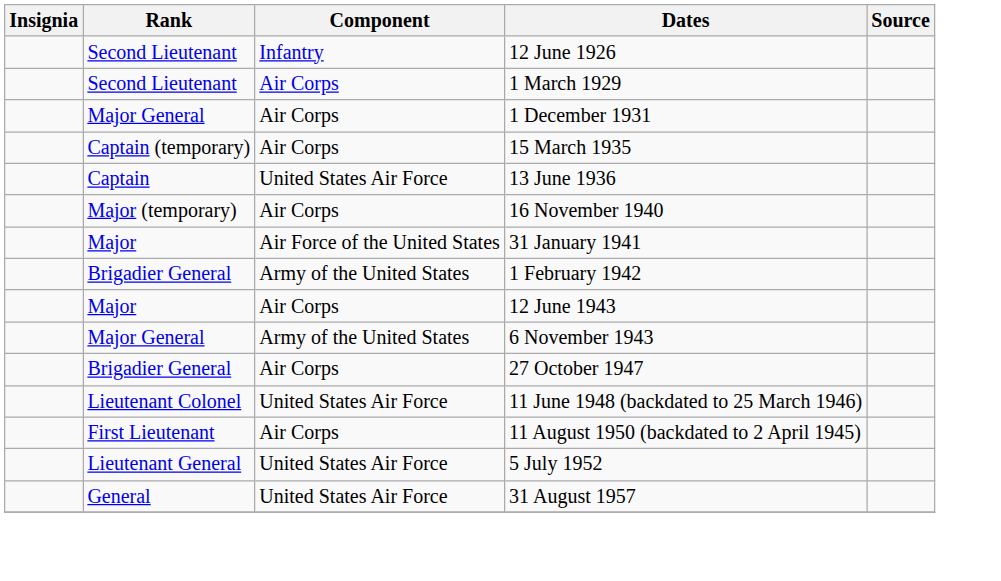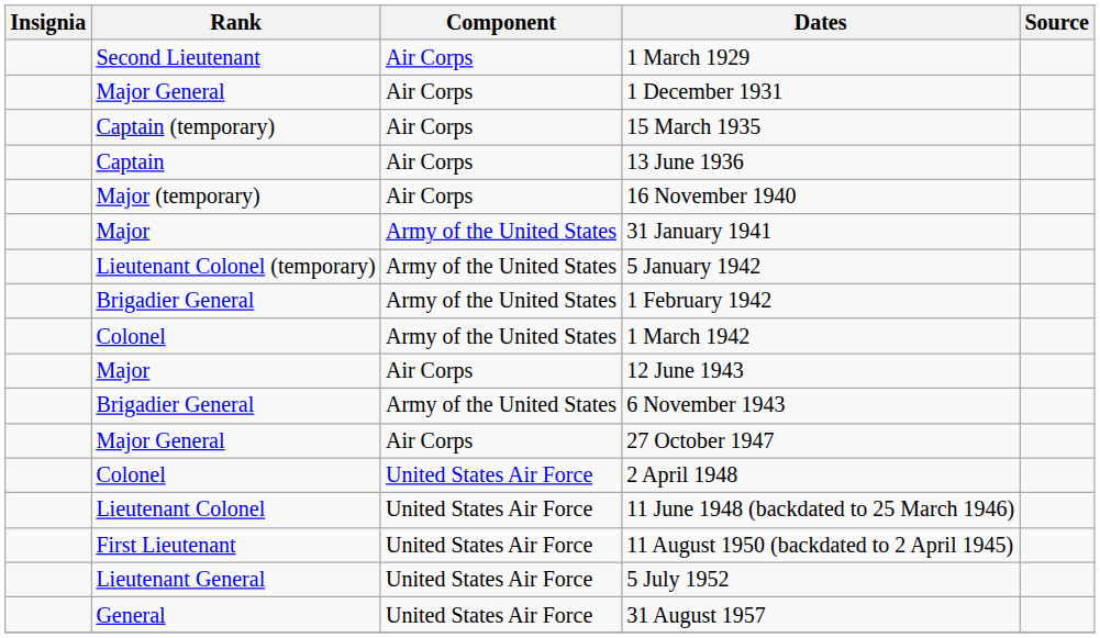 <table class="wikitable">
 <tr>
 <th>Insignia</th>
 <th>Rank</th>
 <th>Component</th>
 <th>Dates</th>
 <th>Source</th>
-</tr>
-<tr>
-<td align=center></td>
-<td><a href='#'>Second Lieutenant</a></td>
-<td><a href='#'>Infantry</a></td>
-<td>12 June 1926</td>
-<td></td>
 </tr>
 <tr>
 <td align=center></td>
 <td><a href='#'>Second Lieutenant</a></td>
 <td><a href='#'>Air Corps</a></td>
 <td>1 March 1929</td>
 <td></td>
 </tr>
 <tr>
 <td align=center></td>
 <td><a href='#'>Major General</a></td>
 <td>Air Corps</td>
 <td>1 December 1931</td>
 <td></td>
 </tr>
 <tr>
 <td align=center></td>
 <td><a href='#'>Captain</a> (temporary)</td>
 <td>Air Corps</td>
 <td>15 March 1935</td>
 <td></td>
 </tr>
 <tr>
 <td align=center></td>
 <td><a href='#'>Captain</a></td>
-<td>United States Air Force</td>
+<td>Air Corps</td>
 <td>13 June 1936</td>
 <td></td>
 </tr>
 <tr>
 <td align=center></td>
 <td><a href='#'>Major</a> (temporary)</td>
 <td>Air Corps</td>
 <td>16 November 1940</td>
 <td></td>
 </tr>
 <tr>
 <td align=center></td>
 <td><a href='#'>Major</a></td>
-<td>Air Force of the United States</td>
+<td><a href='#'>Army of the United States</a></td>
 <td>31 January 1941</td>
+<td></td>
+</tr>
+<tr>
+<td align=center></td>
+<td><a href='#'>Lieutenant Colonel</a> (temporary)</td>
+<td>Army of the United States</td>
+<td>5 January 1942</td>
 <td></td>
 </tr>
 <tr>
 <td align=center></td>
 <td><a href='#'>Brigadier General</a></td>
 <td>Army of the United States</td>
 <td>1 February 1942</td>
 <td></td>
 </tr>
 <tr>
 <td align=center></td>
+<td><a href='#'>Colonel</a></td>
+<td>Army of the United States</td>
+<td>1 March 1942</td>
+<td></td>
+</tr>
+<tr>
+<td align=center></td>
 <td><a href='#'>Major</a></td>
 <td>Air Corps</td>
 <td>12 June 1943</td>
 <td></td>
 </tr>
 <tr>
 <td align=center></td>
-<td><a href='#'>Major General</a></td>
+<td><a href='#'>Brigadier General</a></td>
 <td>Army of the United States</td>
 <td>6 November 1943</td>
 <td></td>
 </tr>
 <tr>
 <td align=center></td>
-<td><a href='#'>Brigadier General</a></td>
+<td><a href='#'>Major General</a></td>
 <td>Air Corps</td>
 <td>27 October 1947</td>
+<td></td>
+</tr>
+<tr>
+<td align=center></td>
+<td><a href='#'>Colonel</a></td>
+<td><a href='#'>United States Air Force</a></td>
+<td>2 April 1948</td>
 <td></td>
 </tr>
 <tr>
 <td align=center></td>
 <td><a href='#'>Lieutenant Colonel</a></td>
 <td>United States Air Force</td>
 <td>11 June 1948 (backdated to 25 March 1946)</td>
 <td></td>
 </tr>
 <tr>
 <td align=center></td>
 <td><a href='#'>First Lieutenant</a></td>
-<td>Air Corps</td>
+<td>United States Air Force</td>
 <td>11 August 1950 (backdated to 2 April 1945)</td>
 <td></td>
 </tr>
 <tr>
 <td align=center></td>
 <td><a href='#'>Lieutenant General</a></td>
 <td>United States Air Force</td>
 <td>5 July 1952</td>
 <td></td>
 </tr>
 <tr>
 <td align=center></td>
 <td><a href='#'>General</a></td>
 <td>United States Air Force</td>
 <td>31 August 1957</td>
 <td></td>
 </tr>
 <tr>
 </tr>
 </table>
